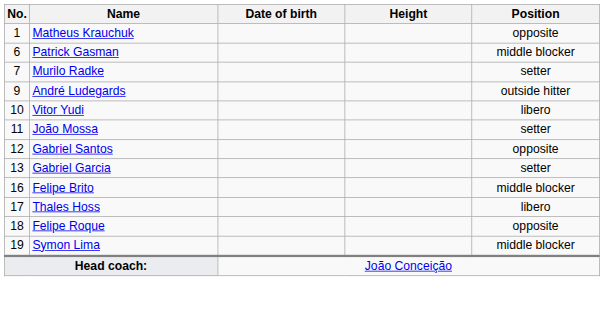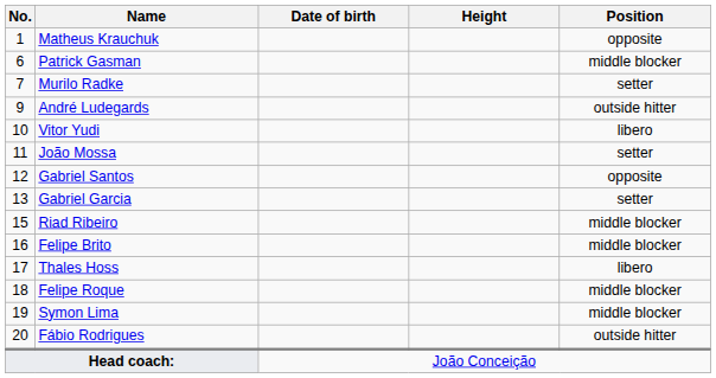 <table class="wikitable sortable" style="font-size:100%; text-align:center">
 <tr>
 <th>No.</th>
 <th style="width:15em">Name</th>
 <th style="width:10em">Date of birth</th>
 <th style="width:10em">Height</th>
 <th style="width:10em">Position</th>
 </tr>
 <tr>
 <td>1</td>
 <td align=left> <a href='#'>Matheus Krauchuk</a></td>
 <td align=right></td>
 <td></td>
 <td>opposite</td>
 </tr>
 <tr>
 <td>6</td>
 <td align=left> <a href='#'>Patrick Gasman</a></td>
 <td align=right></td>
 <td></td>
 <td>middle blocker</td>
 </tr>
 <tr>
 <td>7</td>
 <td align=left> <a href='#'>Murilo Radke</a></td>
 <td align=right></td>
 <td></td>
 <td>setter</td>
 </tr>
 <tr>
 <td>9</td>
 <td align=left> <a href='#'>André Ludegards</a></td>
 <td align=right></td>
 <td></td>
 <td>outside hitter</td>
 </tr>
 <tr>
 <td>10</td>
 <td align=left> <a href='#'>Vitor Yudi</a></td>
 <td align=right></td>
 <td></td>
 <td>libero</td>
 </tr>
 <tr>
 <td>11</td>
 <td align=left> <a href='#'>João Mossa</a></td>
 <td align=right></td>
 <td></td>
 <td>setter</td>
 </tr>
 <tr>
 <td>12</td>
 <td align=left> <a href='#'>Gabriel Santos</a></td>
 <td align=right></td>
 <td></td>
 <td>opposite</td>
 </tr>
 <tr>
 <td>13</td>
 <td align=left> <a href='#'>Gabriel Garcia</a></td>
 <td align=right></td>
 <td></td>
 <td>setter</td>
 </tr>
 <tr>
+<td>15</td>
+<td align=left> <a href='#'>Riad Ribeiro</a></td>
+<td align=right></td>
+<td></td>
+<td>middle blocker</td>
+</tr>
+<tr>
 <td>16</td>
 <td align=left> <a href='#'>Felipe Brito</a></td>
 <td align=right></td>
 <td></td>
 <td>middle blocker</td>
 </tr>
 <tr>
 <td>17</td>
 <td align=left> <a href='#'>Thales Hoss</a></td>
 <td align=right></td>
 <td></td>
 <td>libero</td>
 </tr>
 <tr>
 <td>18</td>
 <td align=left> <a href='#'>Felipe Roque</a></td>
 <td align=right></td>
 <td></td>
-<td>opposite</td>
+<td>middle blocker</td>
 </tr>
 <tr>
 <td>19</td>
 <td align=left> <a href='#'>Symon Lima</a></td>
 <td align=right></td>
 <td></td>
 <td>middle blocker</td>
 </tr>
+<tr>
+<td>20</td>
+<td align=left> <a href='#'>Fábio Rodrigues</a></td>
+<td align=right></td>
+<td></td>
+<td>outside hitter</td>
+</tr>
 <tr style="border-top: 3px solid grey">
 <td colspan=2 style="background:#EAECF0"><strong>Head coach:</strong></td>
 <td colspan=3> <a href='#'>João Conceição</a></td>
 </tr>
 </table>
